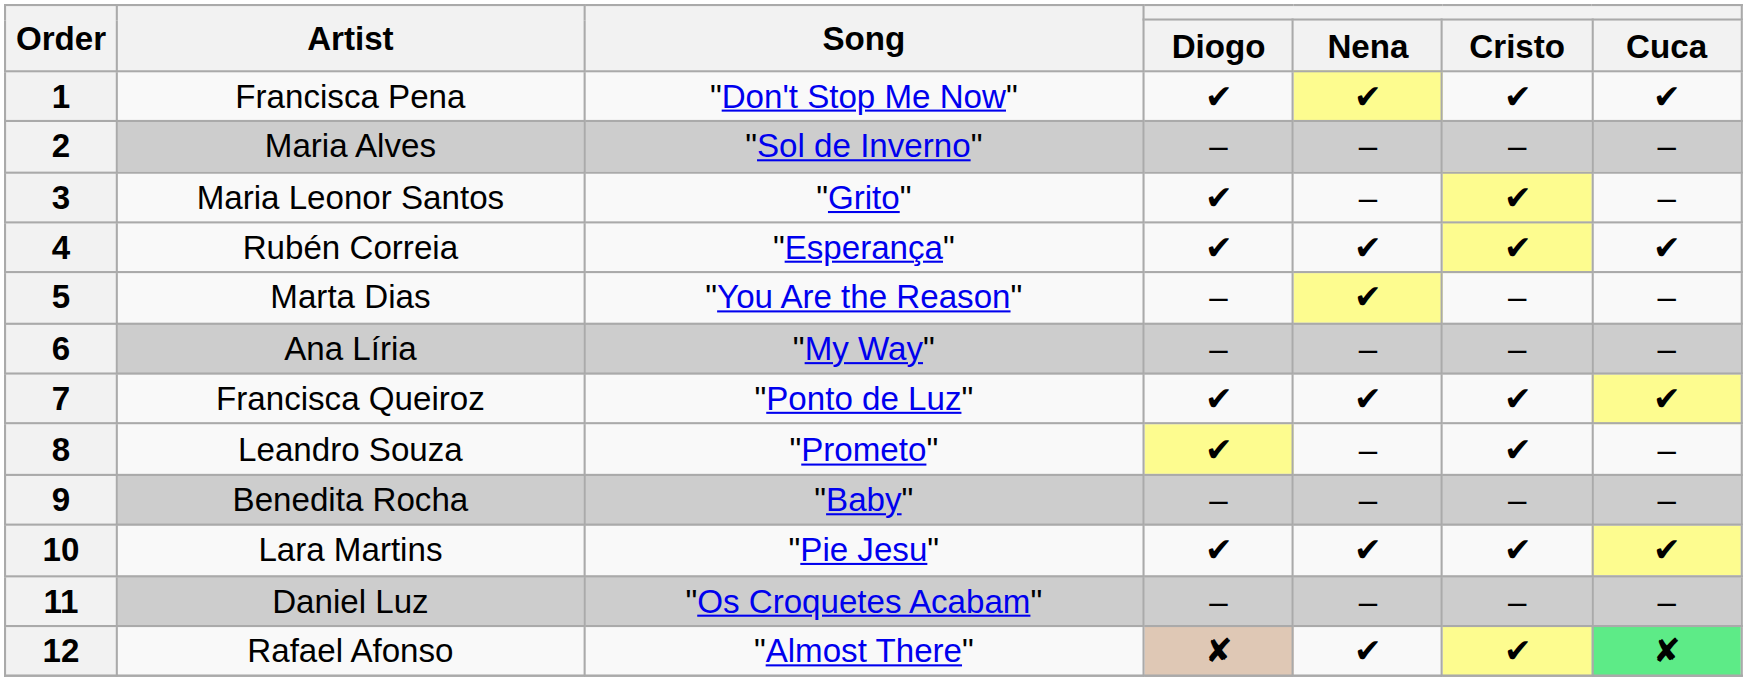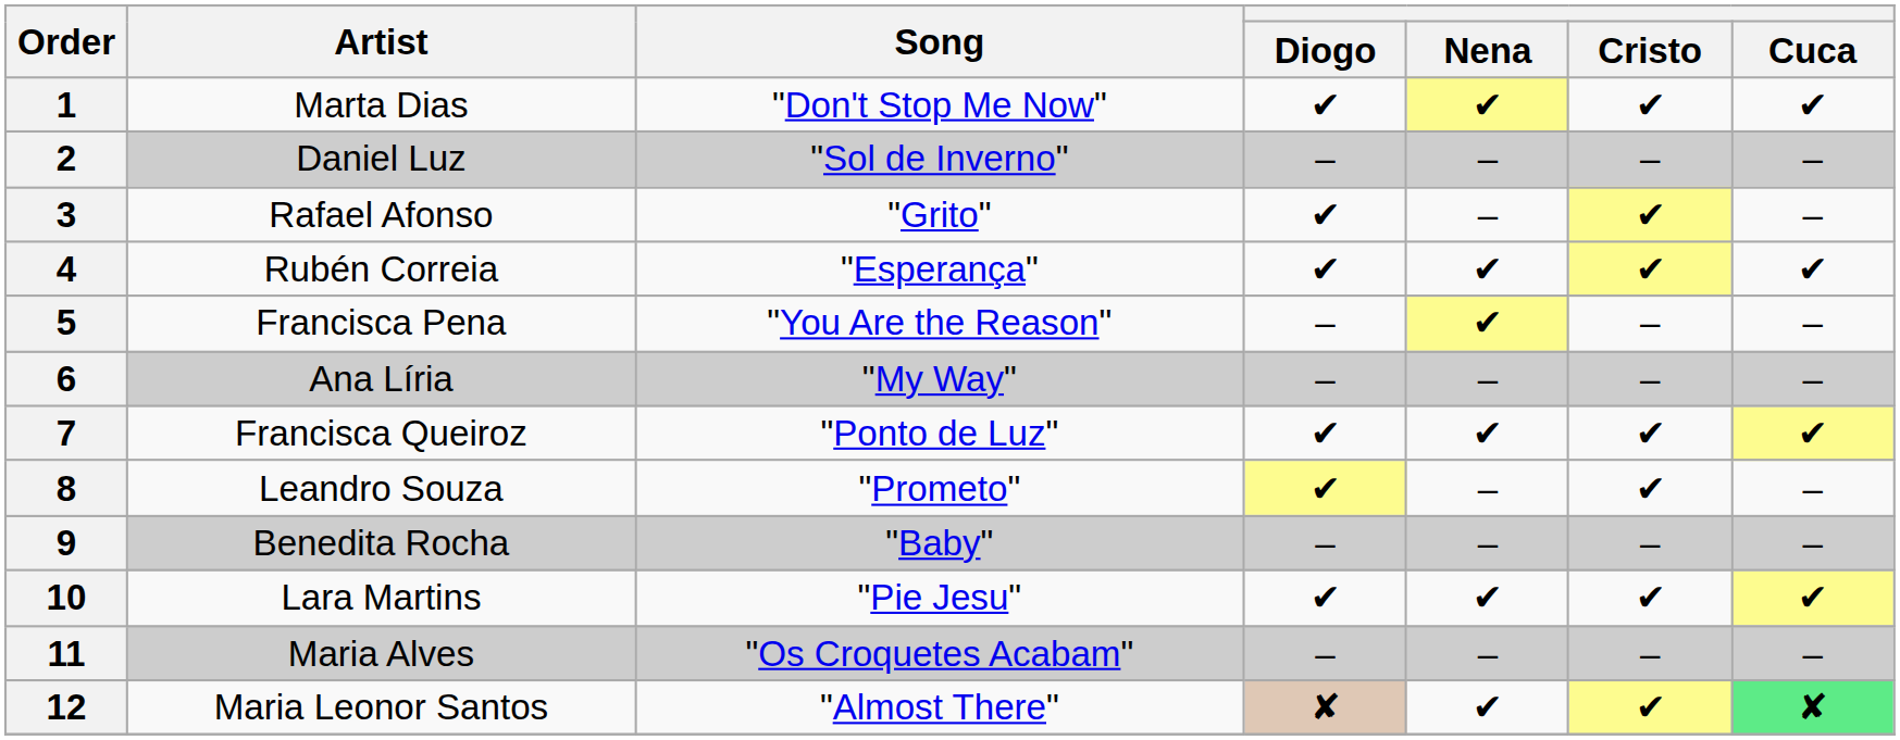 <table class="wikitable" style="text-align:center; line-height:17px; width:95%">
 <tr>
 <th rowspan="2" width="05%">Order</th>
 <th rowspan="2" width="25%">Artist</th>
 <th rowspan="2" width="30%">Song</th>
 <th colspan="4"></th>
 </tr>
 <tr>
 <th width="08%">Diogo</th>
 <th width="08%">Nena</th>
 <th width="08%">Cristo</th>
 <th width="08%">Cuca</th>
 </tr>
 <tr>
 <th>1</th>
-<td>Francisca Pena</td>
+<td>Marta Dias</td>
 <td>"<a href='#'>Don't Stop Me Now</a>"</td>
 <td>✔</td>
 <td style="background:#fdfc8f">✔</td>
 <td>✔</td>
 <td>✔</td>
 </tr>
 <tr bgcolor=cdcdcd>
 <th>2</th>
-<td>Maria Alves</td>
+<td>Daniel Luz</td>
 <td>"<a href='#'>Sol de Inverno</a>"</td>
 <td>–</td>
 <td>–</td>
 <td>–</td>
 <td>–</td>
 </tr>
 <tr>
 <th>3</th>
-<td>Maria Leonor Santos</td>
+<td>Rafael Afonso</td>
 <td>"<a href='#'>Grito</a>"</td>
 <td>✔</td>
 <td>–</td>
 <td style="background:#fdfc8f">✔</td>
 <td>–</td>
 </tr>
 <tr>
 <th>4</th>
 <td>Rubén Correia</td>
 <td>"<a href='#'>Esperança</a>"</td>
 <td>✔</td>
 <td>✔</td>
 <td style="background:#fdfc8f">✔</td>
 <td>✔</td>
 </tr>
 <tr>
 <th>5</th>
-<td>Marta Dias</td>
+<td>Francisca Pena</td>
 <td>"<a href='#'>You Are the Reason</a>"</td>
 <td>–</td>
 <td style="background:#fdfc8f">✔</td>
 <td>–</td>
 <td>–</td>
 </tr>
 <tr bgcolor=cdcdcd>
 <th>6</th>
 <td>Ana Líria</td>
 <td>"<a href='#'>My Way</a>"</td>
 <td>–</td>
 <td>–</td>
 <td>–</td>
 <td>–</td>
 </tr>
 <tr>
 <th>7</th>
 <td>Francisca Queiroz</td>
 <td>"<a href='#'>Ponto de Luz</a>"</td>
 <td>✔</td>
 <td>✔</td>
 <td>✔</td>
 <td style="background:#fdfc8f">✔</td>
 </tr>
 <tr>
 <th>8</th>
 <td>Leandro Souza</td>
 <td>"<a href='#'>Prometo</a>"</td>
 <td style="background:#fdfc8f">✔</td>
 <td>–</td>
 <td>✔</td>
 <td>–</td>
 </tr>
 <tr bgcolor=cdcdcd>
 <th>9</th>
 <td>Benedita Rocha</td>
 <td>"<a href='#'>Baby</a>"</td>
 <td>–</td>
 <td>–</td>
 <td>–</td>
 <td>–</td>
 </tr>
 <tr>
 <th>10</th>
 <td>Lara Martins</td>
 <td>"<a href='#'>Pie Jesu</a>"</td>
 <td>✔</td>
 <td>✔</td>
 <td>✔</td>
 <td style="background:#fdfc8f">✔</td>
 </tr>
 <tr bgcolor=cdcdcd>
 <th>11</th>
-<td>Daniel Luz</td>
+<td>Maria Alves</td>
 <td>"<a href='#'>Os Croquetes Acabam</a>"</td>
 <td>–</td>
 <td>–</td>
 <td>–</td>
 <td>–</td>
 </tr>
 <tr>
 <th>12</th>
-<td>Rafael Afonso</td>
+<td>Maria Leonor Santos</td>
 <td>"<a href='#'>Almost There</a>"</td>
 <td style="background:#dfc8b5">✘</td>
 <td>✔</td>
 <td style="background:#fdfc8f">✔</td>
 <td style="background:#5deb87">✘</td>
 </tr>
 <tr>
 </tr>
 </table>
